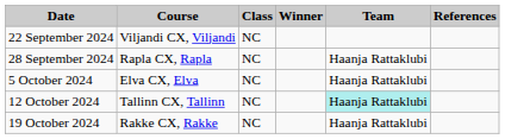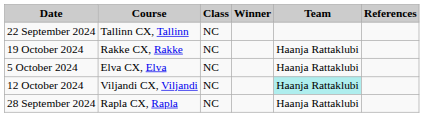 <table class="wikitable sortable alternance ">
 <tr>
 <th scope="col" style="background-color:#CCCCCC;">Date</th>
 <th scope="col" style="background-color:#CCCCCC;">Course</th>
 <th scope="col" style="background-color:#CCCCCC;">Class</th>
 <th scope="col" style="background-color:#CCCCCC;">Winner</th>
 <th scope="col" style="background-color:#CCCCCC;">Team</th>
 <th scope="col" style="background-color:#CCCCCC;">References</th>
 </tr>
 <tr>
 <td>22 September 2024</td>
-<td> Viljandi CX, <a href='#'>Viljandi</a></td>
+<td> Tallinn CX, <a href='#'>Tallinn</a></td>
 <td>NC</td>
 <td></td>
 <td></td>
 <td></td>
 </tr>
 <tr>
-<td>28 September 2024</td>
-<td> Rapla CX, <a href='#'>Rapla</a></td>
+<td>19 October 2024</td>
+<td> Rakke CX, <a href='#'>Rakke</a></td>
 <td>NC</td>
 <td></td>
 <td>Haanja Rattaklubi</td>
 <td></td>
 </tr>
 <tr>
 <td>5 October 2024</td>
 <td> Elva CX, <a href='#'>Elva</a></td>
 <td>NC</td>
 <td></td>
 <td>Haanja Rattaklubi</td>
 <td></td>
 </tr>
 <tr>
 <td>12 October 2024</td>
-<td> Tallinn CX, <a href='#'>Tallinn</a></td>
+<td> Viljandi CX, <a href='#'>Viljandi</a></td>
 <td>NC</td>
 <td></td>
 <td style="background: paleturquoise;">Haanja Rattaklubi</td>
 <td></td>
 </tr>
 <tr>
-<td>19 October 2024</td>
-<td> Rakke CX, <a href='#'>Rakke</a></td>
+<td>28 September 2024</td>
+<td> Rapla CX, <a href='#'>Rapla</a></td>
 <td>NC</td>
 <td></td>
 <td>Haanja Rattaklubi</td>
 <td></td>
 </tr>
 </table>
